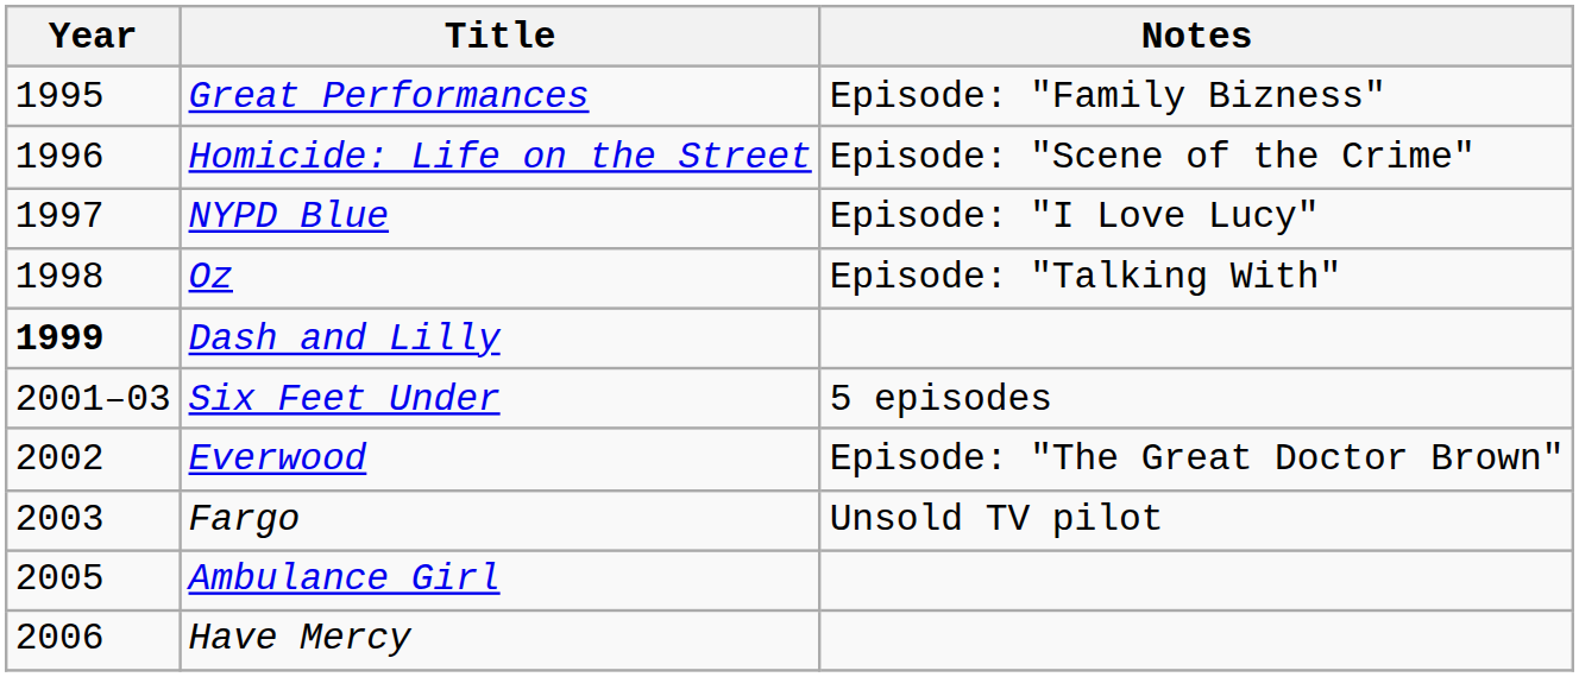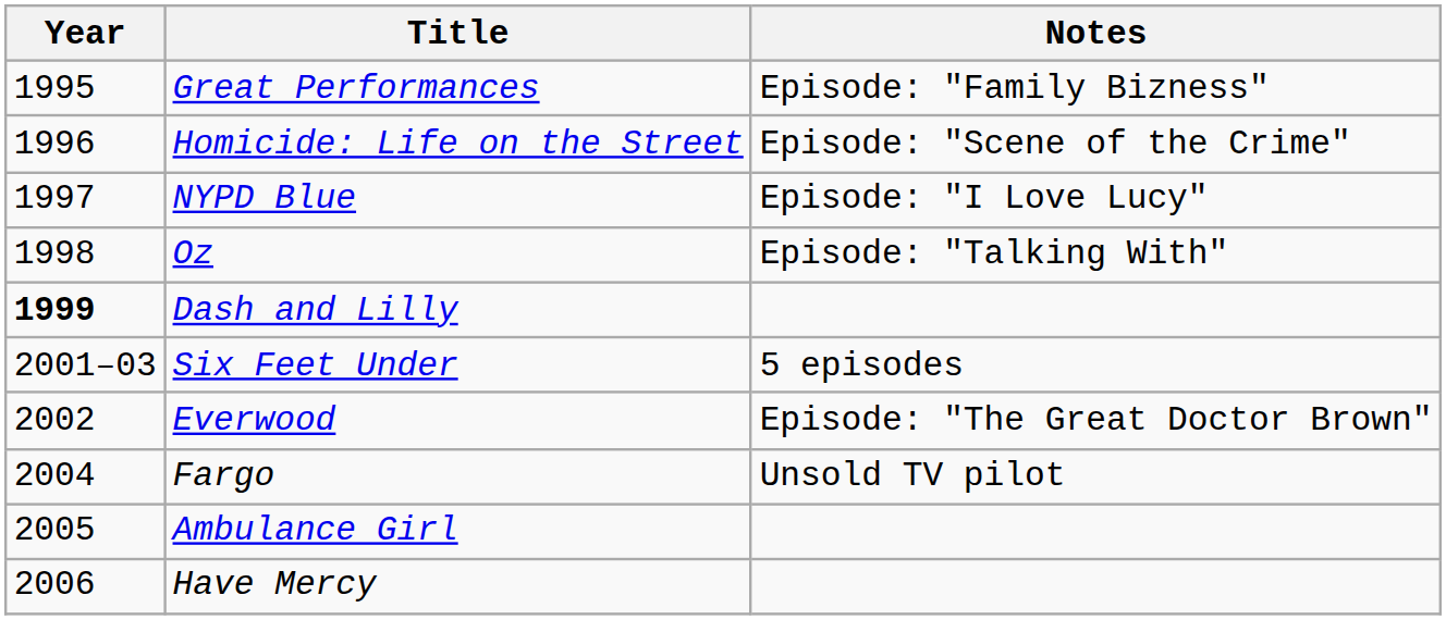 <table class="wikitable sortable">
 <tr>
 <th>Year</th>
 <th>Title</th>
 <th>Notes</th>
 </tr>
 <tr>
 <td>1995</td>
 <td><em><a href='#'>Great Performances</a></em></td>
 <td>Episode: "Family Bizness"</td>
 </tr>
 <tr>
 <td>1996</td>
 <td><em><a href='#'>Homicide: Life on the Street</a></em></td>
 <td>Episode: "Scene of the Crime"</td>
 </tr>
 <tr>
 <td>1997</td>
 <td><em><a href='#'>NYPD Blue</a></em></td>
 <td>Episode: "I Love Lucy"</td>
 </tr>
 <tr>
 <td>1998</td>
 <td><em><a href='#'>Oz</a></em></td>
 <td>Episode: "Talking With"</td>
 </tr>
 <tr>
 <td><strong>1999</strong></td>
 <td><em><a href='#'>Dash and Lilly</a></em></td>
 <td></td>
 </tr>
 <tr>
 <td>2001–03</td>
 <td><em><a href='#'>Six Feet Under</a></em></td>
 <td>5 episodes</td>
 </tr>
 <tr>
 <td>2002</td>
 <td><em><a href='#'>Everwood</a></em></td>
 <td>Episode: "The Great Doctor Brown"</td>
 </tr>
 <tr>
-<td>2003</td>
+<td>2004</td>
 <td><em>Fargo</em></td>
 <td>Unsold TV pilot</td>
 </tr>
 <tr>
 <td>2005</td>
 <td><em><a href='#'>Ambulance Girl</a></em></td>
 <td></td>
 </tr>
 <tr>
 <td>2006</td>
 <td><em>Have Mercy</em></td>
 <td></td>
 </tr>
 </table>
